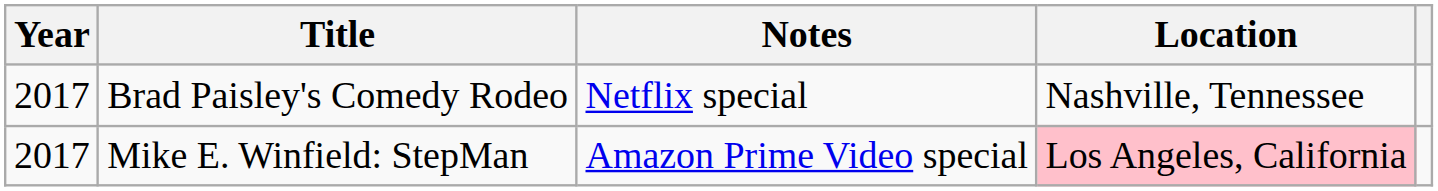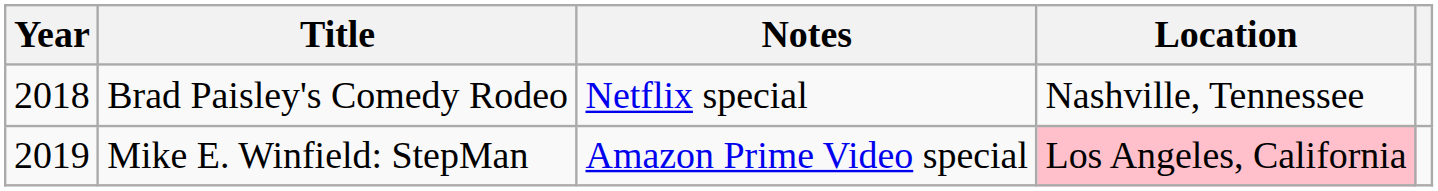 <table class="wikitable sortable">
 <tr>
 <th>Year</th>
 <th>Title</th>
 <th>Notes</th>
 <th>Location</th>
 <th></th>
 </tr>
 <tr>
-<td>2017</td>
+<td>2018</td>
 <td>Brad Paisley's Comedy Rodeo</td>
 <td><a href='#'>Netflix</a> special</td>
 <td>Nashville, Tennessee</td>
 <td></td>
 </tr>
 <tr>
-<td>2017</td>
+<td>2019</td>
 <td>Mike E. Winfield: StepMan</td>
 <td><a href='#'>Amazon Prime Video</a> special</td>
 <td style="background: pink;">Los Angeles, California</td>
 <td></td>
 </tr>
 </table>
